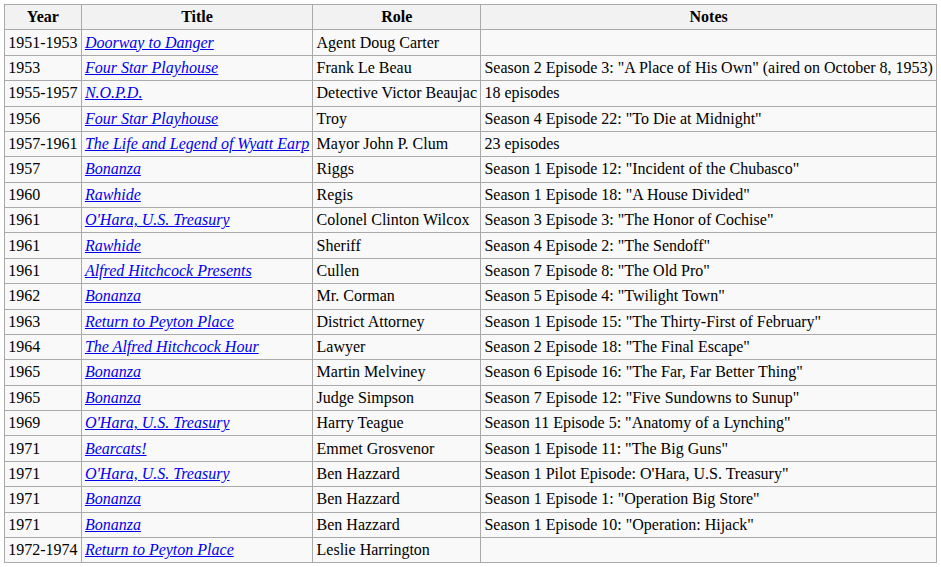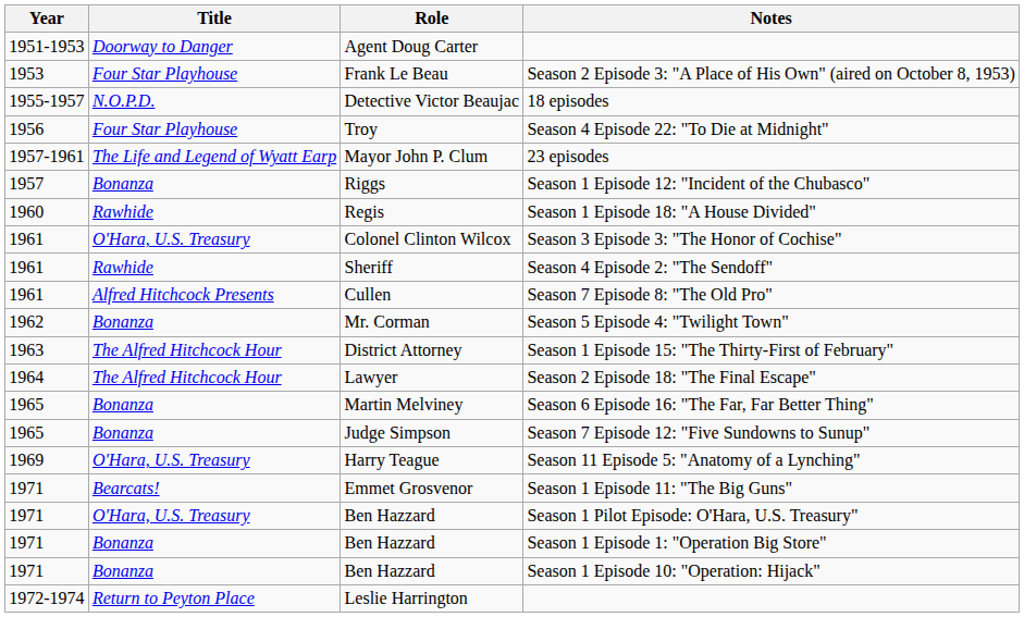 <table class="wikitable">
 <tr>
 <th>Year</th>
 <th>Title</th>
 <th>Role</th>
 <th>Notes</th>
 </tr>
 <tr>
 <td>1951-1953</td>
 <td><em><a href='#'>Doorway to Danger</a></em></td>
 <td>Agent Doug Carter</td>
 </tr>
 <tr>
 <td>1953</td>
 <td><em><a href='#'>Four Star Playhouse</a></em></td>
 <td>Frank Le Beau</td>
 <td>Season 2 Episode 3: "A Place of His Own" (aired on October 8, 1953)</td>
 </tr>
 <tr>
 <td>1955-1957</td>
 <td><em><a href='#'>N.O.P.D.</a></em></td>
 <td>Detective Victor Beaujac</td>
 <td>18 episodes</td>
 </tr>
 <tr>
 <td>1956</td>
 <td><em><a href='#'>Four Star Playhouse</a></em></td>
 <td>Troy</td>
 <td>Season 4 Episode 22: "To Die at Midnight"</td>
 </tr>
 <tr>
 <td>1957-1961</td>
 <td><em><a href='#'>The Life and Legend of Wyatt Earp</a></em></td>
 <td>Mayor John P. Clum</td>
 <td>23 episodes</td>
 </tr>
 <tr>
 <td>1957</td>
 <td><em><a href='#'>Bonanza</a></em></td>
 <td>Riggs</td>
 <td>Season 1 Episode 12: "Incident of the Chubasco"</td>
 </tr>
 <tr>
 <td>1960</td>
 <td><em><a href='#'>Rawhide</a></em></td>
 <td>Regis</td>
 <td>Season 1 Episode 18: "A House Divided"</td>
 </tr>
 <tr>
 <td>1961</td>
 <td><em><a href='#'>O'Hara, U.S. Treasury</a></em></td>
 <td>Colonel Clinton Wilcox</td>
 <td>Season 3 Episode 3: "The Honor of Cochise"</td>
 </tr>
 <tr>
 <td>1961</td>
 <td><em><a href='#'>Rawhide</a></em></td>
 <td>Sheriff</td>
 <td>Season 4 Episode 2: "The Sendoff"</td>
 </tr>
 <tr>
 <td>1961</td>
 <td><em><a href='#'>Alfred Hitchcock Presents</a></em></td>
 <td>Cullen</td>
 <td>Season 7 Episode 8: "The Old Pro"</td>
 </tr>
 <tr>
 <td>1962</td>
 <td><em><a href='#'>Bonanza</a></em></td>
 <td>Mr. Corman</td>
 <td>Season 5 Episode 4: "Twilight Town"</td>
 </tr>
 <tr>
 <td>1963</td>
-<td><em><a href='#'>Return to Peyton Place</a></em></td>
+<td><em><a href='#'>The Alfred Hitchcock Hour</a></em></td>
 <td>District Attorney</td>
 <td>Season 1 Episode 15: "The Thirty-First of February"</td>
 </tr>
 <tr>
 <td>1964</td>
 <td><em><a href='#'>The Alfred Hitchcock Hour</a></em></td>
 <td>Lawyer</td>
 <td>Season 2 Episode 18: "The Final Escape"</td>
 </tr>
 <tr>
 <td>1965</td>
 <td><em><a href='#'>Bonanza</a></em></td>
 <td>Martin Melviney</td>
 <td>Season 6 Episode 16: "The Far, Far Better Thing"</td>
 </tr>
 <tr>
 <td>1965</td>
 <td><em><a href='#'>Bonanza</a></em></td>
 <td>Judge Simpson</td>
 <td>Season 7 Episode 12: "Five Sundowns to Sunup"</td>
 </tr>
 <tr>
 <td>1969</td>
 <td><em><a href='#'>O'Hara, U.S. Treasury</a></em></td>
 <td>Harry Teague</td>
 <td>Season 11 Episode 5: "Anatomy of a Lynching"</td>
 </tr>
 <tr>
 <td>1971</td>
 <td><em><a href='#'>Bearcats!</a></em></td>
 <td>Emmet Grosvenor</td>
 <td>Season 1 Episode 11: "The Big Guns"</td>
 </tr>
 <tr>
 <td>1971</td>
 <td><em><a href='#'>O'Hara, U.S. Treasury</a></em></td>
 <td>Ben Hazzard</td>
 <td>Season 1 Pilot Episode: O'Hara, U.S. Treasury"</td>
 </tr>
 <tr>
 <td>1971</td>
 <td><em><a href='#'>Bonanza</a></em></td>
 <td>Ben Hazzard</td>
 <td>Season 1 Episode 1: "Operation Big Store"</td>
 </tr>
 <tr>
 <td>1971</td>
 <td><em><a href='#'>Bonanza</a></em></td>
 <td>Ben Hazzard</td>
 <td>Season 1 Episode 10: "Operation: Hijack"</td>
 </tr>
 <tr>
 <td>1972-1974</td>
 <td><em><a href='#'>Return to Peyton Place</a></em></td>
 <td>Leslie Harrington</td>
 </tr>
 </table>
